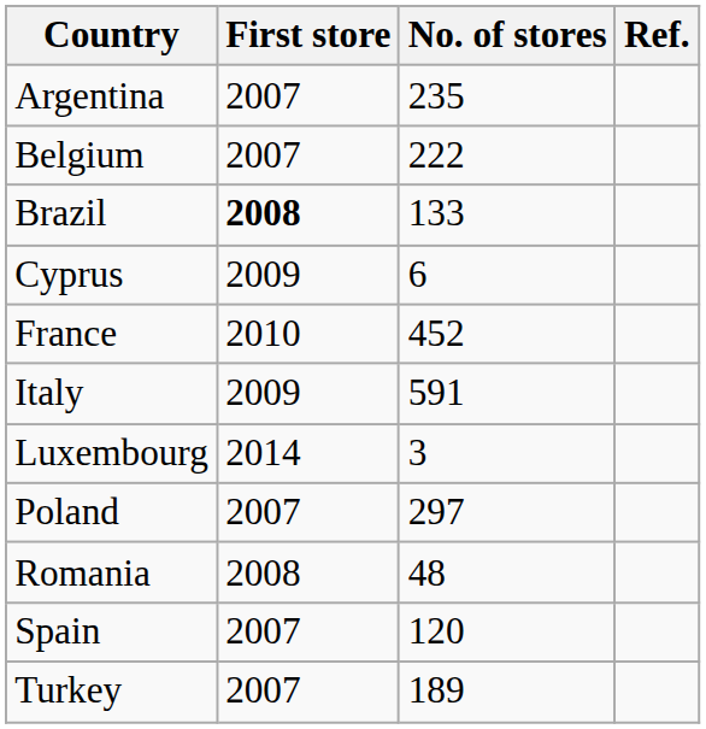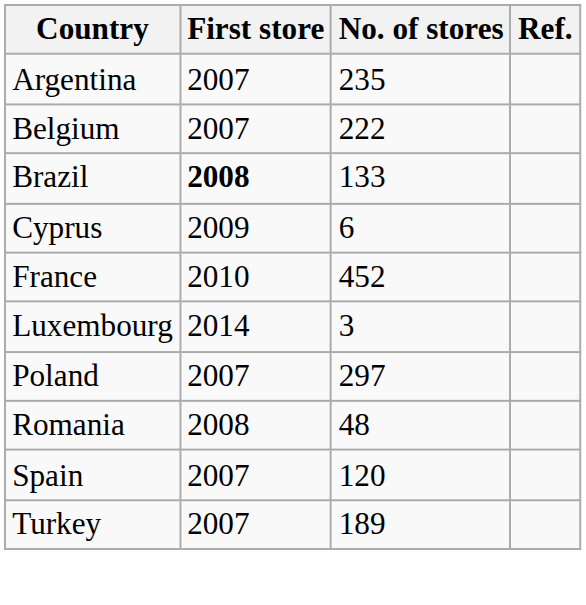 <table class="wikitable sortable">
 <tr>
 <th>Country</th>
 <th>First store</th>
 <th>No. of stores</th>
 <th>Ref.</th>
 </tr>
 <tr>
 <td>Argentina</td>
 <td>2007</td>
 <td>235</td>
 <td></td>
 </tr>
 <tr>
 <td>Belgium</td>
 <td>2007</td>
 <td>222</td>
 <td></td>
 </tr>
 <tr>
 <td>Brazil</td>
 <td><strong>2008</strong></td>
 <td>133</td>
 <td></td>
 </tr>
 <tr>
 <td>Cyprus</td>
 <td>2009</td>
 <td>6</td>
 <td></td>
 </tr>
 <tr>
 <td>France</td>
 <td>2010</td>
 <td>452</td>
 <td></td>
 </tr>
 <tr>
-<td>Italy</td>
-<td>2009</td>
-<td>591</td>
-<td></td>
-</tr>
-<tr>
 <td>Luxembourg</td>
 <td>2014</td>
 <td>3</td>
 <td></td>
 </tr>
 <tr>
 <td>Poland</td>
 <td>2007</td>
 <td>297</td>
 <td></td>
 </tr>
 <tr>
 <td>Romania</td>
 <td>2008</td>
 <td>48</td>
 <td></td>
 </tr>
 <tr>
 <td>Spain</td>
 <td>2007</td>
 <td>120</td>
 <td></td>
 </tr>
 <tr>
 <td>Turkey</td>
 <td>2007</td>
 <td>189</td>
 <td></td>
 </tr>
 </table>
